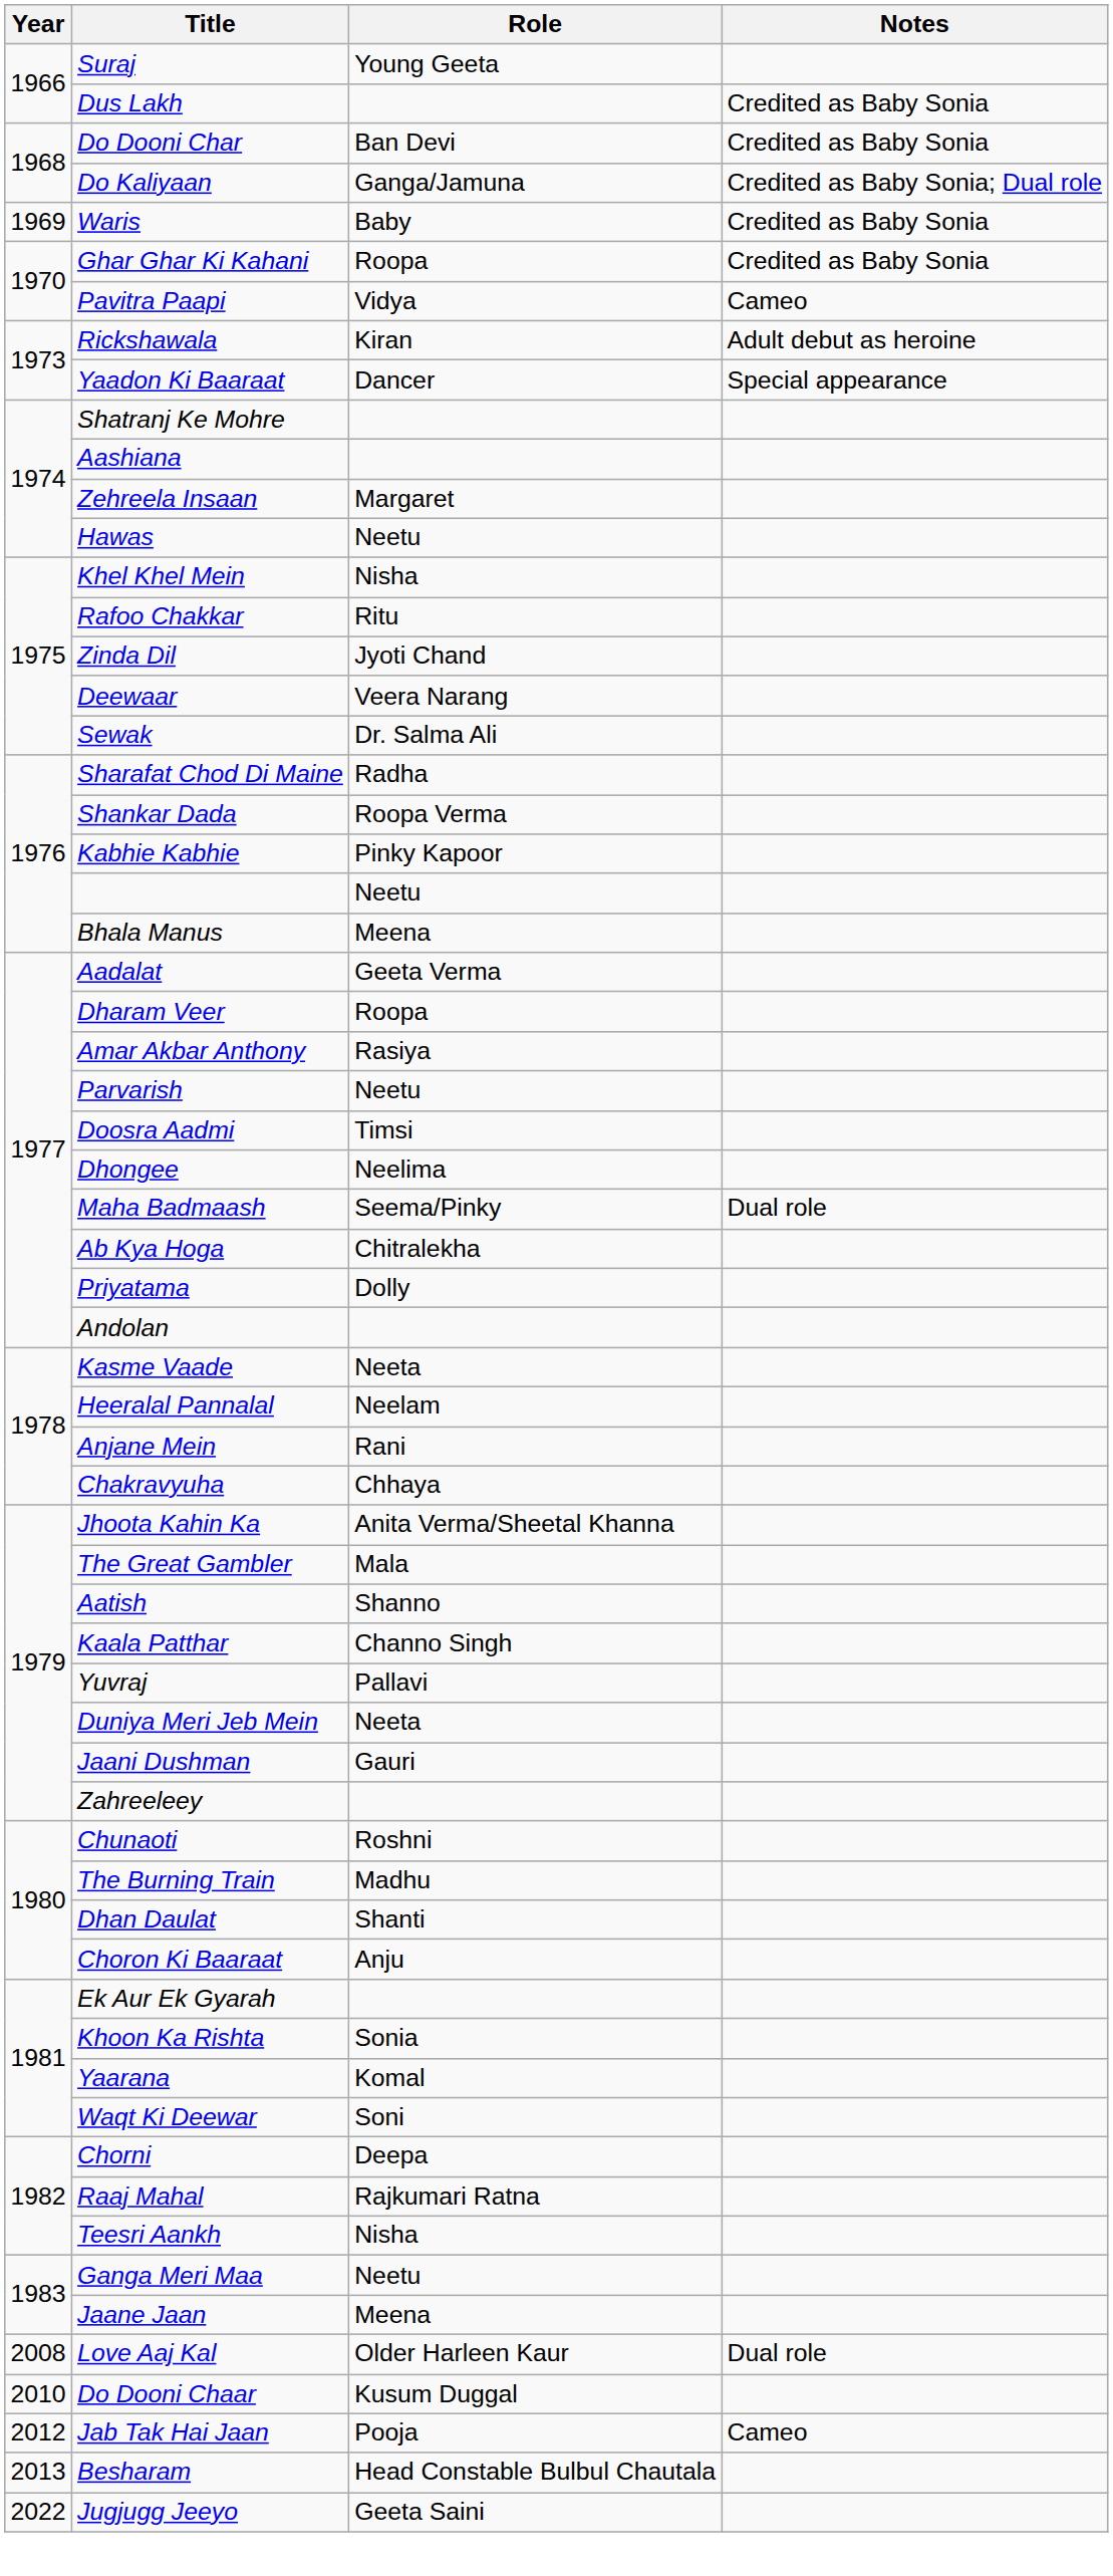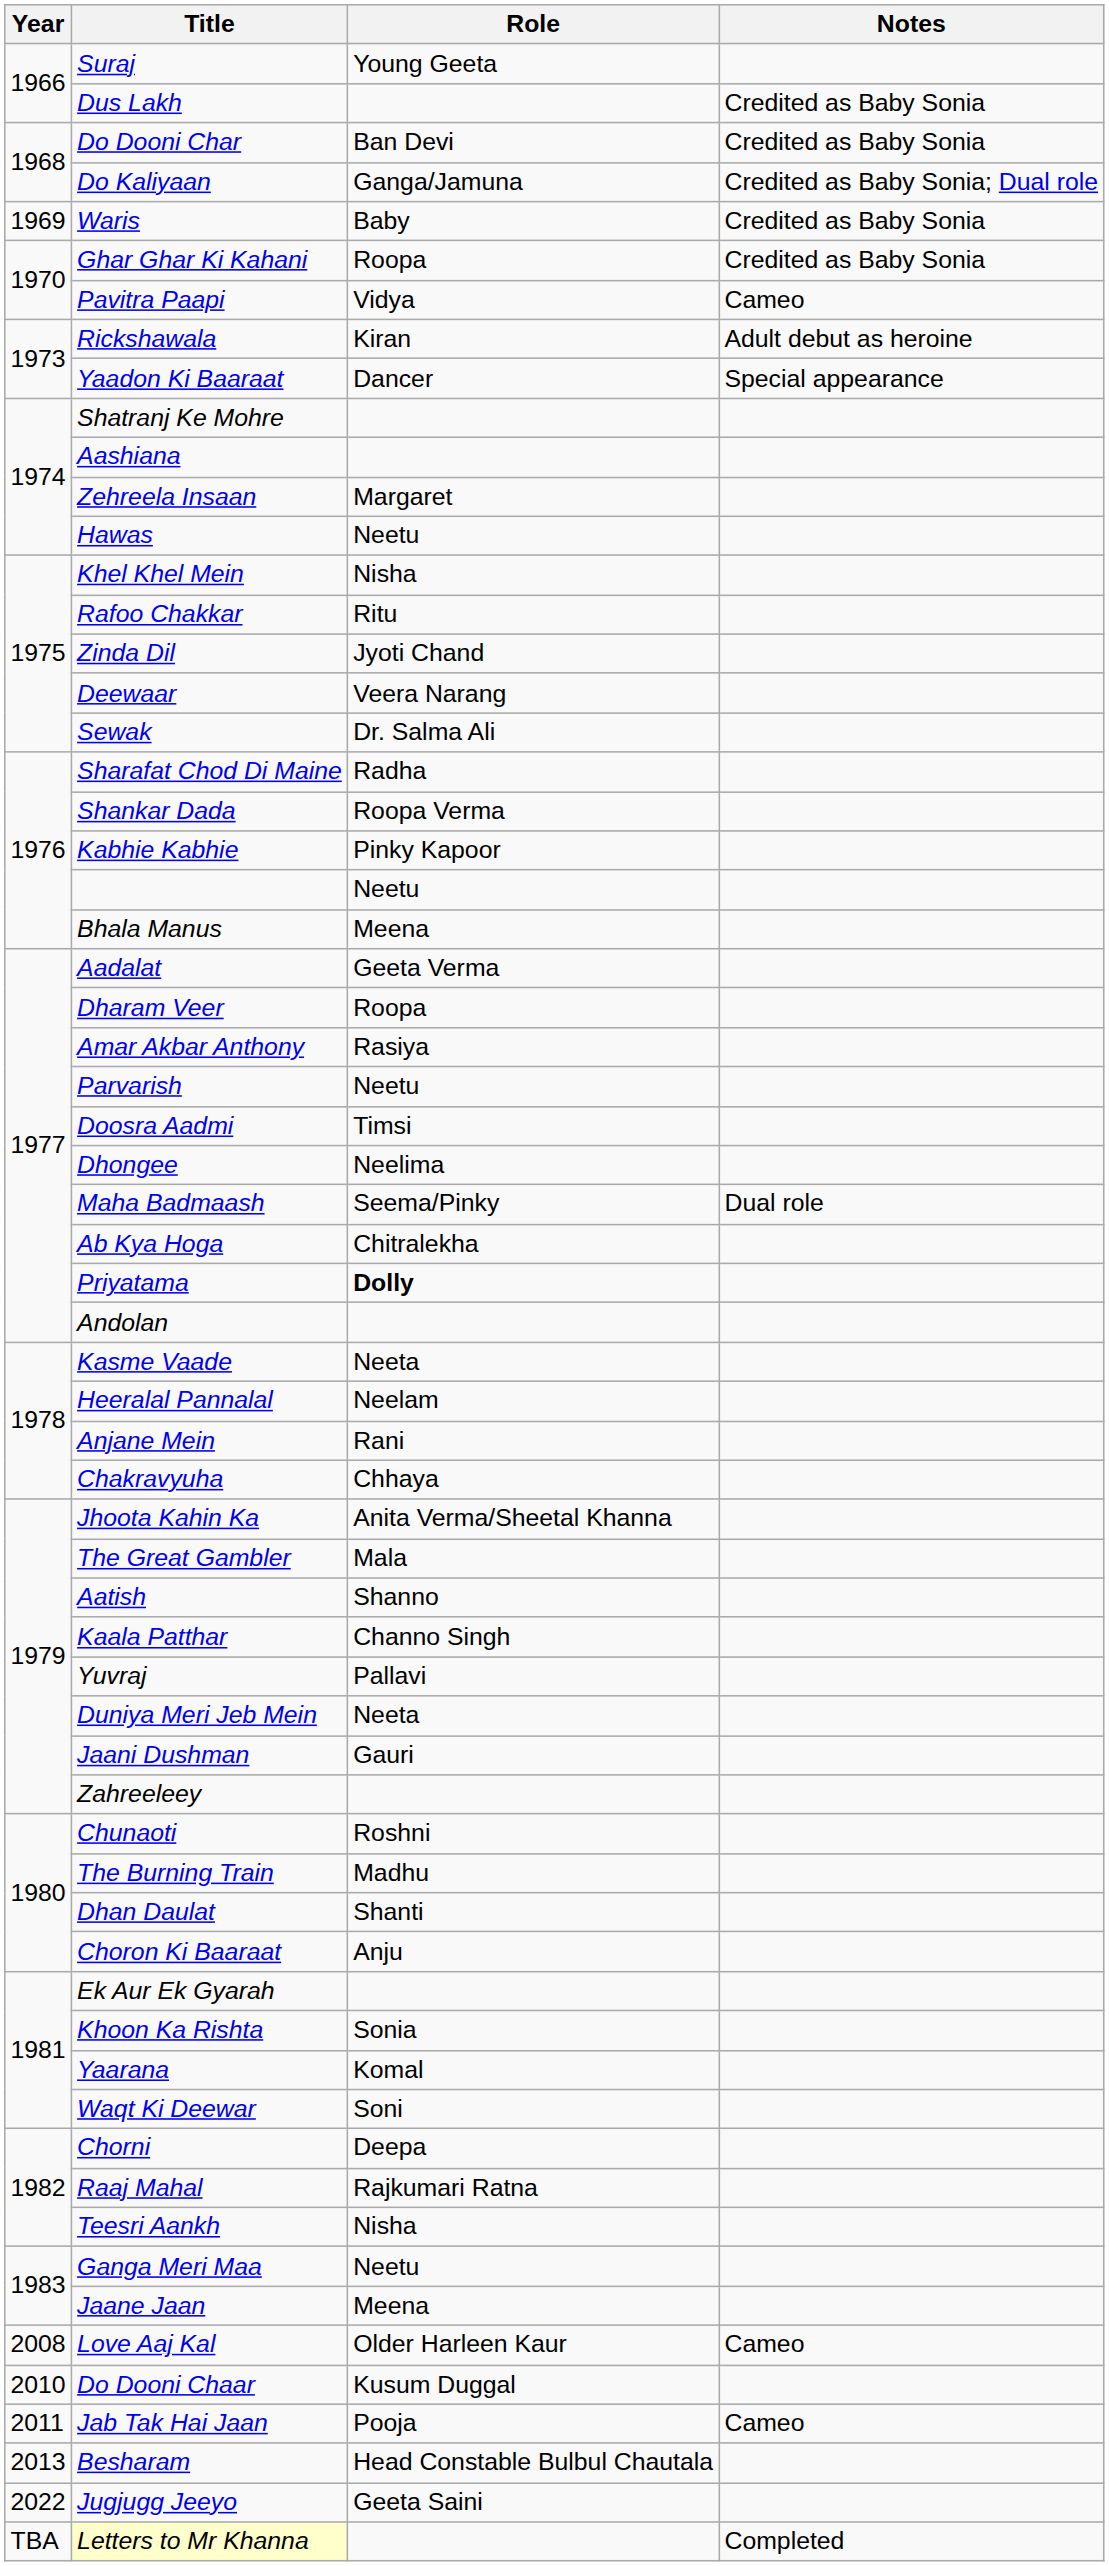 <table class="wikitable sortable plainrowheaders">
 <tr>
 <th>Year</th>
 <th>Title</th>
 <th>Role</th>
 <th>Notes</th>
 </tr>
 <tr>
 <td rowspan="2">1966</td>
 <td><em><a href='#'>Suraj</a></em></td>
 <td>Young Geeta</td>
 <td><br></td>
 </tr>
 <tr>
 <td><em><a href='#'>Dus Lakh</a></em></td>
 <td></td>
 <td>Credited as Baby Sonia</td>
 </tr>
 <tr>
 <td rowspan="2">1968</td>
 <td><em><a href='#'>Do Dooni Char</a></em></td>
 <td>Ban Devi</td>
 <td>Credited as Baby Sonia</td>
 </tr>
 <tr>
 <td><em><a href='#'>Do Kaliyaan</a></em></td>
 <td>Ganga/Jamuna</td>
 <td>Credited as Baby Sonia; <a href='#'>Dual role</a></td>
 </tr>
 <tr>
 <td>1969</td>
 <td><em><a href='#'>Waris</a></em></td>
 <td>Baby</td>
 <td>Credited as Baby Sonia</td>
 </tr>
 <tr>
 <td rowspan="2">1970</td>
 <td><em><a href='#'>Ghar Ghar Ki Kahani</a></em></td>
 <td>Roopa</td>
 <td>Credited as Baby Sonia</td>
 </tr>
 <tr>
 <td><em><a href='#'>Pavitra Paapi</a></em></td>
 <td>Vidya</td>
 <td>Cameo</td>
 </tr>
 <tr>
 <td rowspan="2">1973</td>
 <td><em><a href='#'>Rickshawala</a></em></td>
 <td>Kiran</td>
 <td>Adult debut as heroine</td>
 </tr>
 <tr>
 <td><em><a href='#'>Yaadon Ki Baaraat</a></em></td>
 <td>Dancer</td>
 <td>Special appearance</td>
 </tr>
 <tr>
 <td rowspan="4">1974</td>
 <td><em>Shatranj Ke Mohre</em></td>
 <td></td>
 <td></td>
 </tr>
 <tr>
 <td><em><a href='#'>Aashiana</a></em></td>
 <td></td>
 <td></td>
 </tr>
 <tr>
 <td><em><a href='#'>Zehreela Insaan</a></em></td>
 <td>Margaret</td>
 <td></td>
 </tr>
 <tr>
 <td><em><a href='#'>Hawas</a></em></td>
 <td>Neetu</td>
 <td></td>
 </tr>
 <tr>
 <td rowspan="5">1975</td>
 <td><em><a href='#'>Khel Khel Mein</a></em></td>
 <td>Nisha</td>
 <td></td>
 </tr>
 <tr>
 <td><em><a href='#'>Rafoo Chakkar</a></em></td>
 <td>Ritu</td>
 <td></td>
 </tr>
 <tr>
 <td><em><a href='#'>Zinda Dil</a></em></td>
 <td>Jyoti Chand</td>
 <td></td>
 </tr>
 <tr>
 <td><em><a href='#'>Deewaar</a></em></td>
 <td>Veera Narang</td>
 <td></td>
 </tr>
 <tr>
 <td><em><a href='#'>Sewak</a></em></td>
 <td>Dr. Salma Ali</td>
 <td></td>
 </tr>
 <tr>
 <td rowspan="5">1976</td>
 <td><em><a href='#'>Sharafat Chod Di Maine</a></em></td>
 <td>Radha</td>
 <td></td>
 </tr>
 <tr>
 <td><em><a href='#'>Shankar Dada</a></em></td>
 <td>Roopa Verma</td>
 <td></td>
 </tr>
 <tr>
 <td><em><a href='#'>Kabhie Kabhie</a></em></td>
 <td>Pinky Kapoor</td>
 <td></td>
 </tr>
 <tr>
 <td></td>
 <td>Neetu</td>
 <td></td>
 </tr>
 <tr>
 <td><em>Bhala Manus</em></td>
 <td>Meena</td>
 <td></td>
 </tr>
 <tr>
 <td rowspan="10">1977</td>
 <td><em><a href='#'>Aadalat</a></em></td>
 <td>Geeta Verma</td>
 <td></td>
 </tr>
 <tr>
 <td><em><a href='#'>Dharam Veer</a></em></td>
 <td>Roopa</td>
 <td></td>
 </tr>
 <tr>
 <td><em><a href='#'>Amar Akbar Anthony</a></em></td>
 <td>Rasiya</td>
 <td></td>
 </tr>
 <tr>
 <td><em><a href='#'>Parvarish</a></em></td>
 <td>Neetu</td>
 <td></td>
 </tr>
 <tr>
 <td><em><a href='#'>Doosra Aadmi</a></em></td>
 <td>Timsi</td>
 <td></td>
 </tr>
 <tr>
 <td><em><a href='#'>Dhongee</a></em></td>
 <td>Neelima</td>
 <td></td>
 </tr>
 <tr>
 <td><em><a href='#'>Maha Badmaash</a></em></td>
 <td>Seema/Pinky</td>
 <td>Dual role</td>
 </tr>
 <tr>
 <td><em><a href='#'>Ab Kya Hoga</a></em></td>
 <td>Chitralekha</td>
 <td></td>
 </tr>
 <tr>
 <td><em><a href='#'>Priyatama</a></em></td>
-<td>Dolly</td>
+<td><strong>Dolly</strong></td>
 <td></td>
 </tr>
 <tr>
 <td><em>Andolan</em></td>
 <td></td>
 <td></td>
 </tr>
 <tr>
 <td rowspan="4">1978</td>
 <td><em><a href='#'>Kasme Vaade</a></em></td>
 <td>Neeta</td>
 <td></td>
 </tr>
 <tr>
 <td><em><a href='#'>Heeralal Pannalal</a></em></td>
 <td>Neelam</td>
 <td></td>
 </tr>
 <tr>
 <td><em><a href='#'>Anjane Mein</a></em></td>
 <td>Rani</td>
 <td></td>
 </tr>
 <tr>
 <td><em><a href='#'>Chakravyuha</a></em></td>
 <td>Chhaya</td>
 <td></td>
 </tr>
 <tr>
 <td rowspan="8">1979</td>
 <td><em><a href='#'>Jhoota Kahin Ka</a></em></td>
 <td>Anita Verma/Sheetal Khanna</td>
 <td></td>
 </tr>
 <tr>
 <td><em><a href='#'>The Great Gambler</a></em></td>
 <td>Mala</td>
 <td></td>
 </tr>
 <tr>
 <td><em><a href='#'>Aatish</a></em></td>
 <td>Shanno</td>
 <td></td>
 </tr>
 <tr>
 <td><em><a href='#'>Kaala Patthar</a></em></td>
 <td>Channo Singh</td>
 <td></td>
 </tr>
 <tr>
 <td><em>Yuvraj</em></td>
 <td>Pallavi</td>
 <td></td>
 </tr>
 <tr>
 <td><em><a href='#'>Duniya Meri Jeb Mein</a></em></td>
 <td>Neeta</td>
 <td></td>
 </tr>
 <tr>
 <td><em><a href='#'>Jaani Dushman</a></em></td>
 <td>Gauri</td>
 <td></td>
 </tr>
 <tr>
 <td><em>Zahreeleey</em></td>
 <td></td>
 <td></td>
 </tr>
 <tr>
 <td rowspan="4">1980</td>
 <td><em><a href='#'>Chunaoti</a></em></td>
 <td>Roshni</td>
 <td></td>
 </tr>
 <tr>
 <td><em><a href='#'>The Burning Train</a></em></td>
 <td>Madhu</td>
 <td></td>
 </tr>
 <tr>
 <td><em><a href='#'>Dhan Daulat</a></em></td>
 <td>Shanti</td>
 <td></td>
 </tr>
 <tr>
 <td><em><a href='#'>Choron Ki Baaraat</a></em></td>
 <td>Anju</td>
 <td></td>
 </tr>
 <tr>
 <td rowspan="4">1981</td>
 <td><em>Ek Aur Ek Gyarah</em></td>
 <td></td>
 <td></td>
 </tr>
 <tr>
 <td><em><a href='#'>Khoon Ka Rishta</a></em></td>
 <td>Sonia</td>
 <td></td>
 </tr>
 <tr>
 <td><em><a href='#'>Yaarana</a></em></td>
 <td>Komal</td>
 <td></td>
 </tr>
 <tr>
 <td><em><a href='#'>Waqt Ki Deewar</a></em></td>
 <td>Soni</td>
 <td></td>
 </tr>
 <tr>
 <td rowspan="3">1982</td>
 <td><em><a href='#'>Chorni</a></em></td>
 <td>Deepa</td>
 <td></td>
 </tr>
 <tr>
 <td><em><a href='#'>Raaj Mahal</a></em></td>
 <td>Rajkumari Ratna</td>
 <td></td>
 </tr>
 <tr>
 <td><em><a href='#'>Teesri Aankh</a></em></td>
 <td>Nisha</td>
 <td></td>
 </tr>
 <tr>
 <td rowspan="2">1983</td>
 <td><em><a href='#'>Ganga Meri Maa</a></em></td>
 <td>Neetu</td>
 <td></td>
 </tr>
 <tr>
 <td><em><a href='#'>Jaane Jaan</a></em></td>
 <td>Meena</td>
 <td></td>
 </tr>
 <tr>
 <td>2008</td>
 <td><em><a href='#'>Love Aaj Kal</a></em></td>
 <td>Older Harleen Kaur</td>
-<td>Dual role</td>
+<td>Cameo</td>
 </tr>
 <tr>
 <td>2010</td>
 <td><em><a href='#'>Do Dooni Chaar</a></em></td>
 <td>Kusum Duggal</td>
 <td></td>
 </tr>
 <tr>
-<td>2012</td>
+<td>2011</td>
 <td><em><a href='#'>Jab Tak Hai Jaan</a></em></td>
 <td>Pooja</td>
 <td>Cameo</td>
 </tr>
 <tr>
 <td>2013</td>
 <td><em><a href='#'>Besharam</a></em></td>
 <td>Head Constable Bulbul Chautala</td>
 <td></td>
 </tr>
 <tr>
 <td>2022</td>
 <td><em><a href='#'>Jugjugg Jeeyo</a></em></td>
 <td>Geeta Saini</td>
 <td></td>
 </tr>
+<tr>
+<td>TBA</td>
+<td style="background:#ffc;"><em>Letters to Mr Khanna</em> </td>
+<td></td>
+<td>Completed</td>
+</tr>
 </table>
